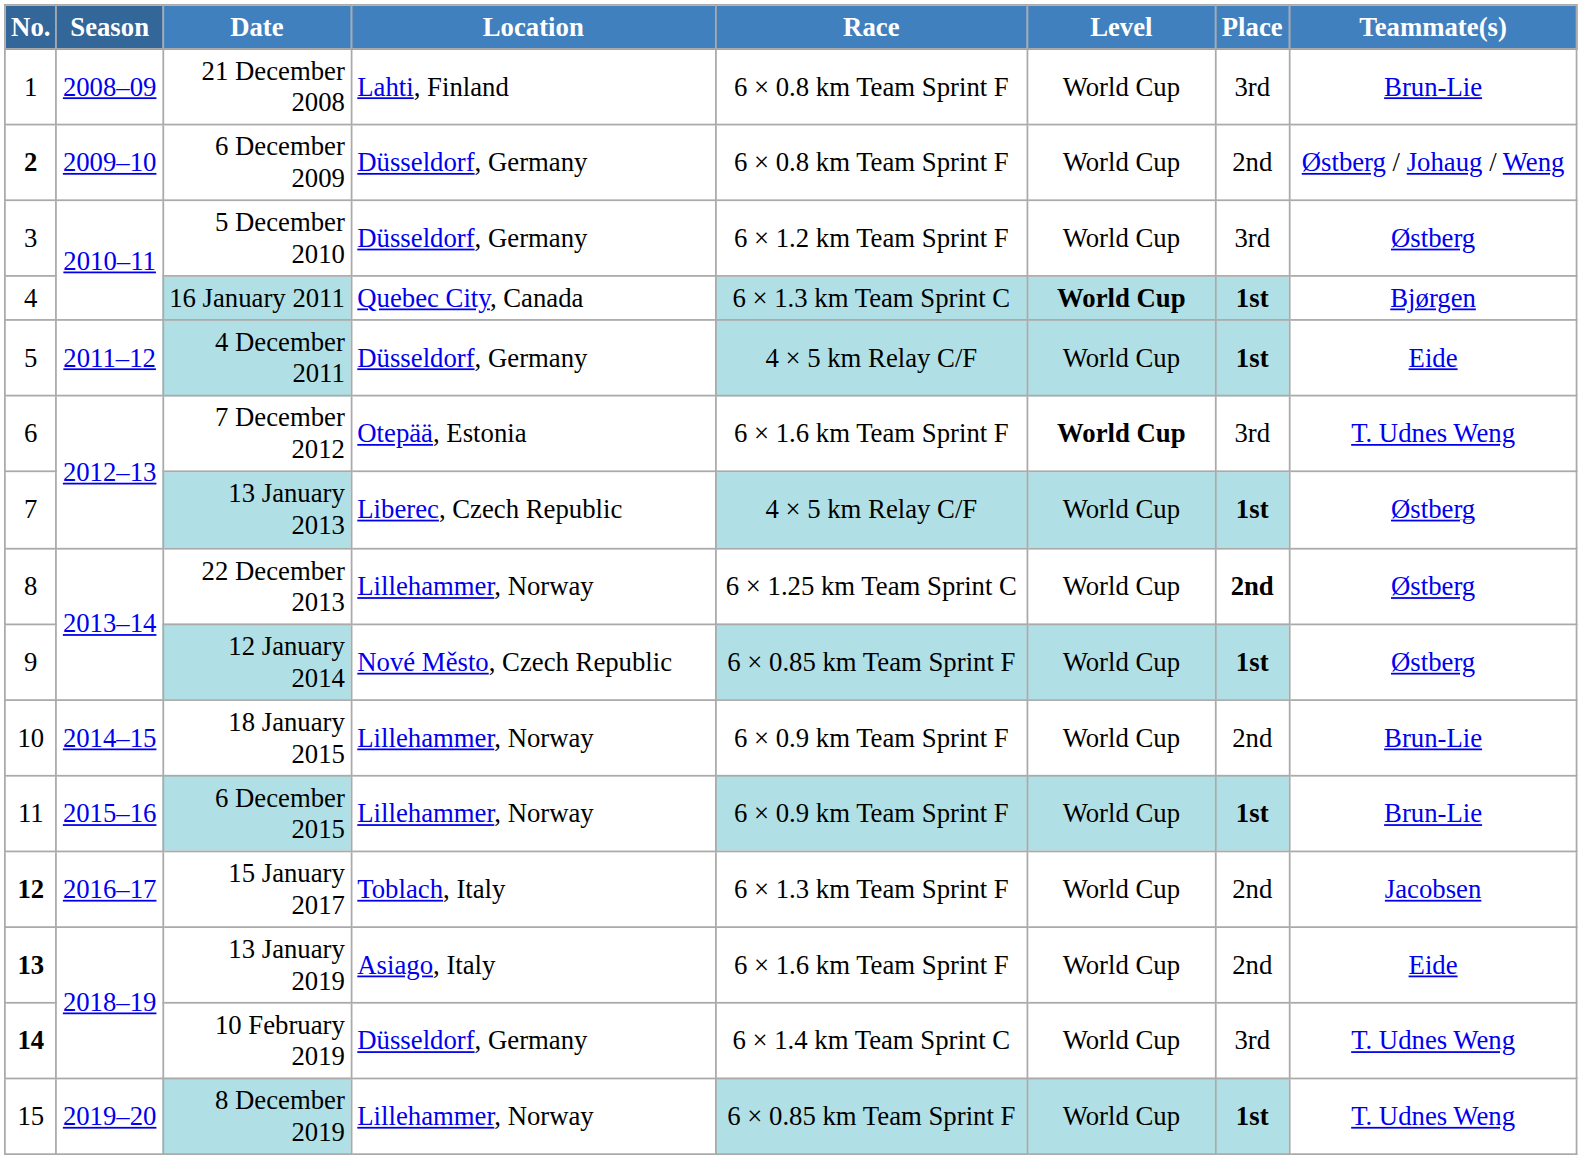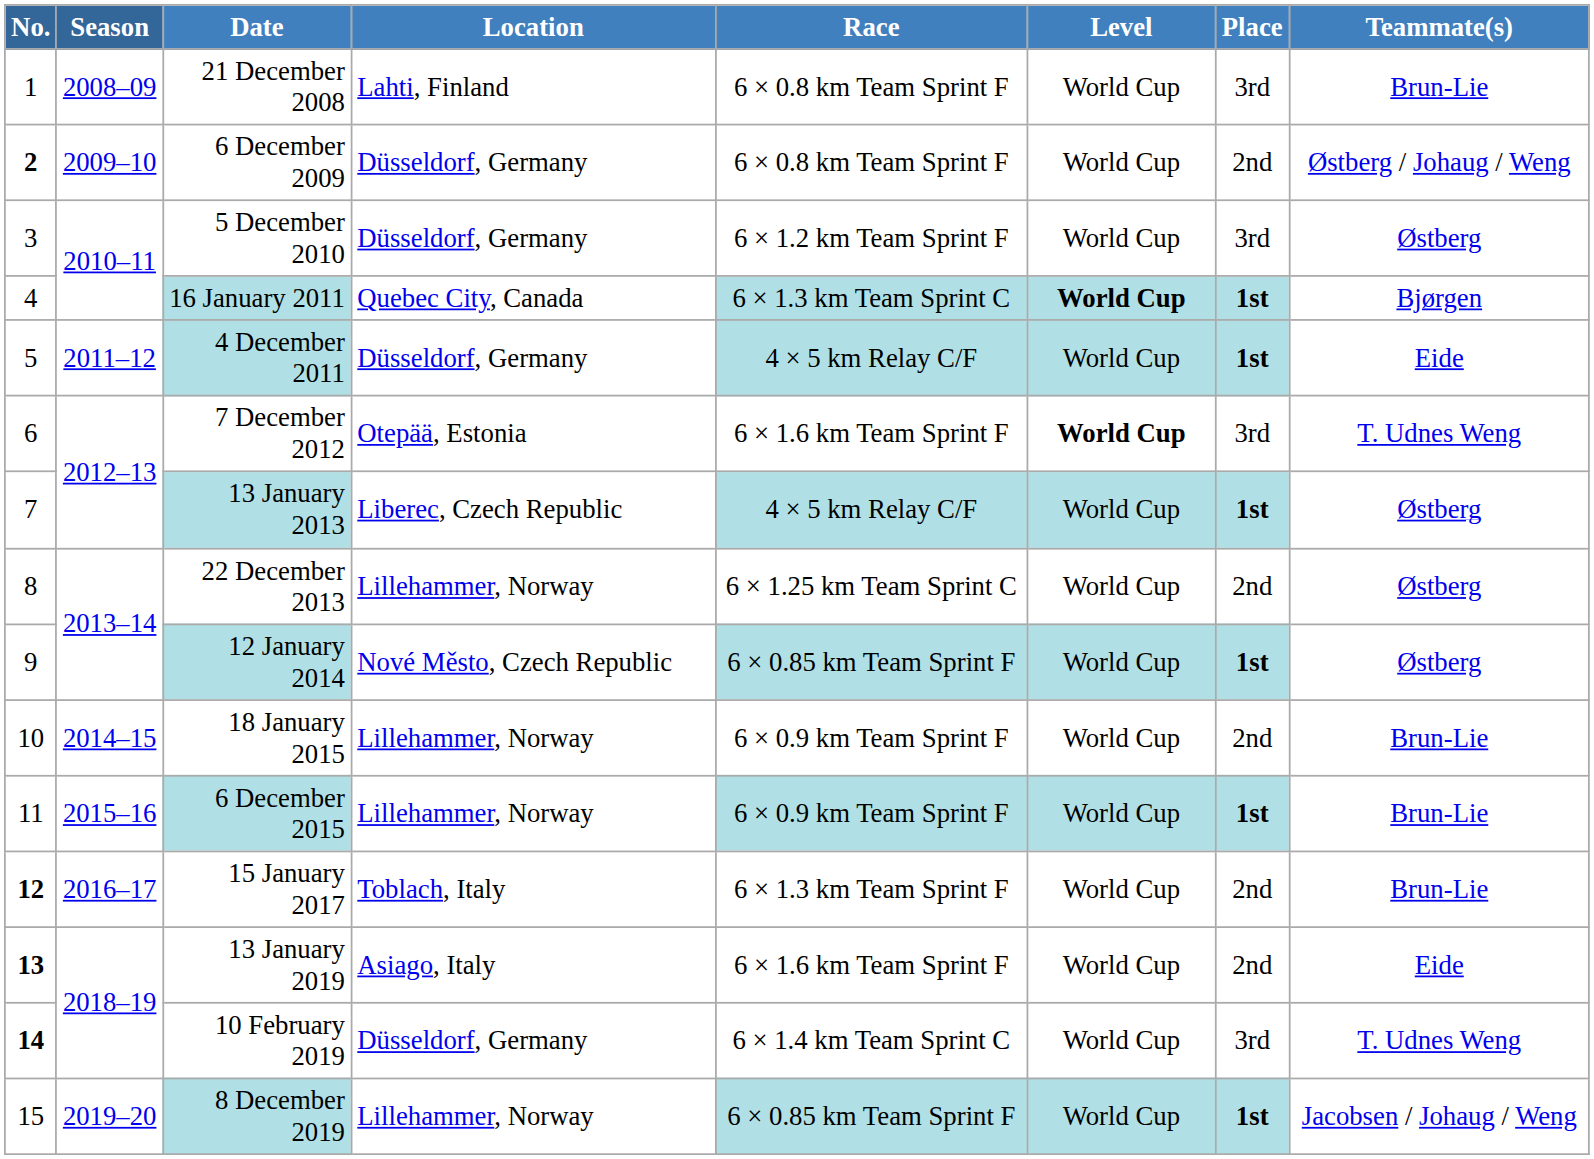 <table class="wikitable sortable" style="font-size:95%; text-align:center; border:grey solid 1px; border-collapse:collapse; background:#ffffff;">
 <tr style="background:#efefef;">
 <th style="background-color:#369; color:white;">No.</th>
 <th style="background-color:#369; color:white;">Season</th>
 <th style="background-color:#4180be; color:white; width:100px;">Date</th>
 <th style="background-color:#4180be; color:white; width:200px;">Location</th>
 <th style="background-color:#4180be; color:white; width:170px;">Race</th>
 <th style="background-color:#4180be; color:white; width:100px;">Level</th>
 <th style="background-color:#4180be; color:white;">Place</th>
 <th style="background-color:#4180be; color:white;">Teammate(s)</th>
 </tr>
 <tr>
 <td align=center>1</td>
 <td align=center><a href='#'>2008–09</a></td>
 <td align=right>21 December 2008</td>
 <td align=left> <a href='#'>Lahti</a>, Finland</td>
 <td>6 × 0.8 km Team Sprint F</td>
 <td>World Cup</td>
 <td>3rd</td>
 <td><a href='#'>Brun-Lie</a></td>
 </tr>
 <tr>
 <td align=center><strong>2</strong></td>
 <td align=center><a href='#'>2009–10</a></td>
 <td align=right>6 December 2009</td>
 <td align=left> <a href='#'>Düsseldorf</a>, Germany</td>
 <td>6 × 0.8 km Team Sprint F</td>
 <td>World Cup</td>
 <td>2nd</td>
 <td> <a href='#'>Østberg</a> / <a href='#'>Johaug</a> / <a href='#'>Weng</a> </td>
 </tr>
 <tr>
 <td align=center>3</td>
 <td rowspan=2 align=center><a href='#'>2010–11</a></td>
 <td align=right>5 December 2010</td>
 <td align=left> <a href='#'>Düsseldorf</a>, Germany</td>
 <td>6 × 1.2 km Team Sprint F</td>
 <td>World Cup</td>
 <td>3rd</td>
 <td><a href='#'>Østberg</a></td>
 </tr>
 <tr>
 <td align=center>4</td>
 <td bgcolor="#BOEOE6" align=right>16 January 2011</td>
 <td align=left> <a href='#'>Quebec City</a>, Canada</td>
 <td bgcolor="#BOEOE6">6 × 1.3 km Team Sprint C</td>
 <td bgcolor="#BOEOE6"><strong>World Cup</strong></td>
 <td bgcolor="#BOEOE6"><strong>1st</strong></td>
 <td><a href='#'>Bjørgen</a></td>
 </tr>
 <tr>
 <td align=center>5</td>
 <td align=center><a href='#'>2011–12</a></td>
 <td bgcolor="#BOEOE6" align=right>4 December 2011</td>
 <td align=left> <a href='#'>Düsseldorf</a>, Germany</td>
 <td bgcolor="#BOEOE6">4 × 5 km Relay C/F</td>
 <td bgcolor="#BOEOE6">World Cup</td>
 <td bgcolor="#BOEOE6"><strong>1st</strong></td>
 <td><a href='#'>Eide</a></td>
 </tr>
 <tr>
 <td align=center>6</td>
 <td rowspan=2 align=center><a href='#'>2012–13</a></td>
 <td align=right>7 December 2012</td>
 <td align=left> <a href='#'>Otepää</a>, Estonia</td>
 <td>6 × 1.6 km Team Sprint F</td>
 <td><strong>World Cup</strong></td>
 <td>3rd</td>
 <td><a href='#'>T. Udnes Weng</a></td>
 </tr>
 <tr>
 <td align=center>7</td>
 <td bgcolor="#BOEOE6" align=right>13 January 2013</td>
 <td align=left> <a href='#'>Liberec</a>, Czech Republic</td>
 <td bgcolor="#BOEOE6">4 × 5 km Relay C/F</td>
 <td bgcolor="#BOEOE6">World Cup</td>
 <td bgcolor="#BOEOE6"><strong>1st</strong></td>
 <td><a href='#'>Østberg</a></td>
 </tr>
 <tr>
 <td align=center>8</td>
 <td rowspan=2 align=center><a href='#'>2013–14</a></td>
 <td align=right>22 December 2013</td>
 <td align=left> <a href='#'>Lillehammer</a>, Norway</td>
 <td>6 × 1.25 km Team Sprint C</td>
 <td>World Cup</td>
-<td><strong>2nd</strong></td>
+<td>2nd</td>
 <td><a href='#'>Østberg</a></td>
 </tr>
 <tr>
 <td align=center>9</td>
 <td bgcolor="#BOEOE6" align=right>12 January 2014</td>
 <td align=left> <a href='#'>Nové Město</a>, Czech Republic</td>
 <td bgcolor="#BOEOE6">6 × 0.85 km Team Sprint F</td>
 <td bgcolor="#BOEOE6">World Cup</td>
 <td bgcolor="#BOEOE6"><strong>1st</strong></td>
 <td><a href='#'>Østberg</a></td>
 </tr>
 <tr>
 <td align=center>10</td>
 <td align=center><a href='#'>2014–15</a></td>
 <td align=right>18 January 2015</td>
 <td align=left> <a href='#'>Lillehammer</a>, Norway</td>
 <td>6 × 0.9 km Team Sprint F</td>
 <td>World Cup</td>
 <td>2nd</td>
 <td><a href='#'>Brun-Lie</a></td>
 </tr>
 <tr>
 <td align=center>11</td>
 <td align=center><a href='#'>2015–16</a></td>
 <td bgcolor="#BOEOE6" align=right>6 December 2015</td>
 <td align=left> <a href='#'>Lillehammer</a>, Norway</td>
 <td bgcolor="#BOEOE6">6 × 0.9 km Team Sprint F</td>
 <td bgcolor="#BOEOE6">World Cup</td>
 <td bgcolor="#BOEOE6"><strong>1st</strong></td>
 <td><a href='#'>Brun-Lie</a></td>
 </tr>
 <tr>
 <td align=center><strong>12</strong></td>
 <td align=center><a href='#'>2016–17</a></td>
 <td align=right>15 January 2017</td>
 <td align=left> <a href='#'>Toblach</a>, Italy</td>
 <td>6 × 1.3 km Team Sprint F</td>
 <td>World Cup</td>
 <td>2nd</td>
-<td><a href='#'>Jacobsen</a></td>
+<td><a href='#'>Brun-Lie</a></td>
 </tr>
 <tr>
 <td align=center><strong>13</strong></td>
 <td rowspan=2 align=center><a href='#'>2018–19</a></td>
 <td align=right>13 January 2019</td>
 <td align=left> <a href='#'>Asiago</a>, Italy</td>
 <td>6 × 1.6 km Team Sprint F</td>
 <td>World Cup</td>
 <td>2nd</td>
 <td><a href='#'>Eide</a></td>
 </tr>
 <tr>
 <td align=center><strong>14</strong></td>
 <td align=right>10 February 2019</td>
 <td align=left> <a href='#'>Düsseldorf</a>, Germany</td>
 <td>6 × 1.4 km Team Sprint C</td>
 <td>World Cup</td>
 <td>3rd</td>
 <td><a href='#'>T. Udnes Weng</a></td>
 </tr>
 <tr>
 <td align=center>15</td>
 <td align=center><a href='#'>2019–20</a></td>
 <td bgcolor="#BOEOE6" align=right>8 December 2019</td>
 <td align=left> <a href='#'>Lillehammer</a>, Norway</td>
 <td bgcolor="#BOEOE6">6 × 0.85 km Team Sprint F</td>
 <td bgcolor="#BOEOE6">World Cup</td>
 <td bgcolor="#BOEOE6"><strong>1st</strong></td>
-<td><a href='#'>T. Udnes Weng</a></td>
+<td> <a href='#'>Jacobsen</a> / <a href='#'>Johaug</a> / <a href='#'>Weng</a> </td>
 </tr>
 </table>
